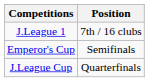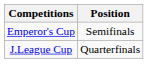 <table class="wikitable" style="text-align:center;">
 <tr>
 <th>Competitions</th>
 <th>Position</th>
-</tr>
-<tr>
-<td><a href='#'>J.League 1</a></td>
-<td>7th / 16 clubs</td>
 </tr>
 <tr>
 <td><a href='#'>Emperor's Cup</a></td>
 <td>Semifinals</td>
 </tr>
 <tr>
 <td><a href='#'>J.League Cup</a></td>
 <td>Quarterfinals</td>
 </tr>
 </table>
